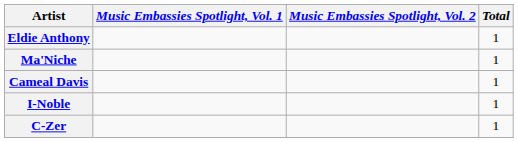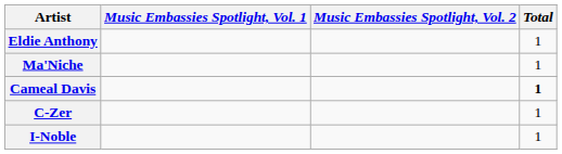 <table class="wikitable sortable" style="text-align:center;font-size:90%;">
 <tr style="vertical-align:bottom;">
 <th>Artist</th>
 <th><em><a href='#'>Music Embassies Spotlight, Vol. 1</a></em></th>
 <th><em><a href='#'>Music Embassies Spotlight, Vol. 2</a> </em></th>
 <th><em> Total </em></th>
 </tr>
 <tr>
 <th><a href='#'>Eldie Anthony</a></th>
 <td></td>
 <td></td>
 <td>1</td>
 </tr>
 <tr>
 <th><a href='#'>Ma'Niche</a></th>
 <td></td>
 <td></td>
 <td>1</td>
 </tr>
 <tr>
 <th><a href='#'>Cameal Davis</a></th>
 <td></td>
 <td></td>
+<td><strong>1</strong></td>
+</tr>
+<tr>
+<th><a href='#'>C-Zer</a></th>
+<td></td>
+<td></td>
 <td>1</td>
 </tr>
 <tr>
 <th><a href='#'>I-Noble</a></th>
 <td></td>
 <td></td>
 <td>1</td>
 </tr>
-<tr>
-<th><a href='#'>C-Zer</a></th>
-<td></td>
-<td></td>
-<td>1</td>
-</tr>
 </table>
